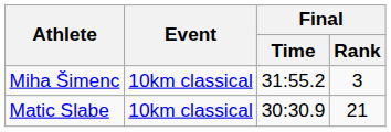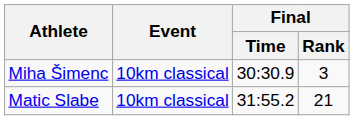 <table class="wikitable">
 <tr>
 <th rowspan="2">Athlete</th>
 <th rowspan="2">Event</th>
 <th colspan="2">Final</th>
 </tr>
 <tr>
 <th>Time</th>
 <th>Rank</th>
 </tr>
 <tr>
 <td rowspan="1"><a href='#'>Miha Šimenc</a></td>
 <td><a href='#'>10km classical</a></td>
-<td align="center">31:55.2</td>
+<td align="center">30:30.9</td>
 <td align="center">3</td>
 </tr>
 <tr>
 <td rowspan="1"><a href='#'>Matic Slabe</a></td>
 <td><a href='#'>10km classical</a></td>
-<td align="center">30:30.9</td>
+<td align="center">31:55.2</td>
 <td align="center">21</td>
 </tr>
 </table>
